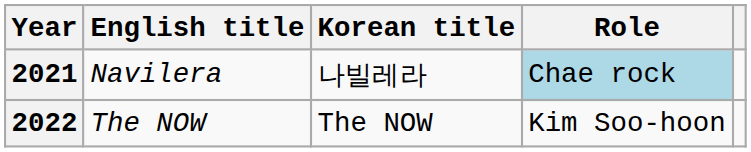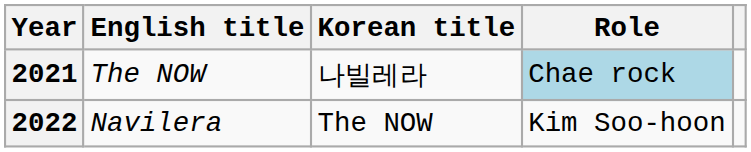 <table class="wikitable sortable plainrowheaders">
 <tr>
 <th>Year</th>
 <th>English title</th>
 <th>Korean title</th>
 <th>Role</th>
 <th scope="col" class="unsortable"></th>
 </tr>
 <tr>
 <th scope="row">2021</th>
-<td><em>Navilera </em></td>
+<td><em>The NOW</em></td>
 <td>나빌레라</td>
 <td style="background: lightblue;">Chae rock</td>
 <td></td>
 </tr>
 <tr>
 <th scope="row">2022</th>
-<td><em>The NOW</em></td>
+<td><em>Navilera </em></td>
 <td>The NOW</td>
 <td>Kim Soo-hoon</td>
 <td></td>
 </tr>
 </table>
